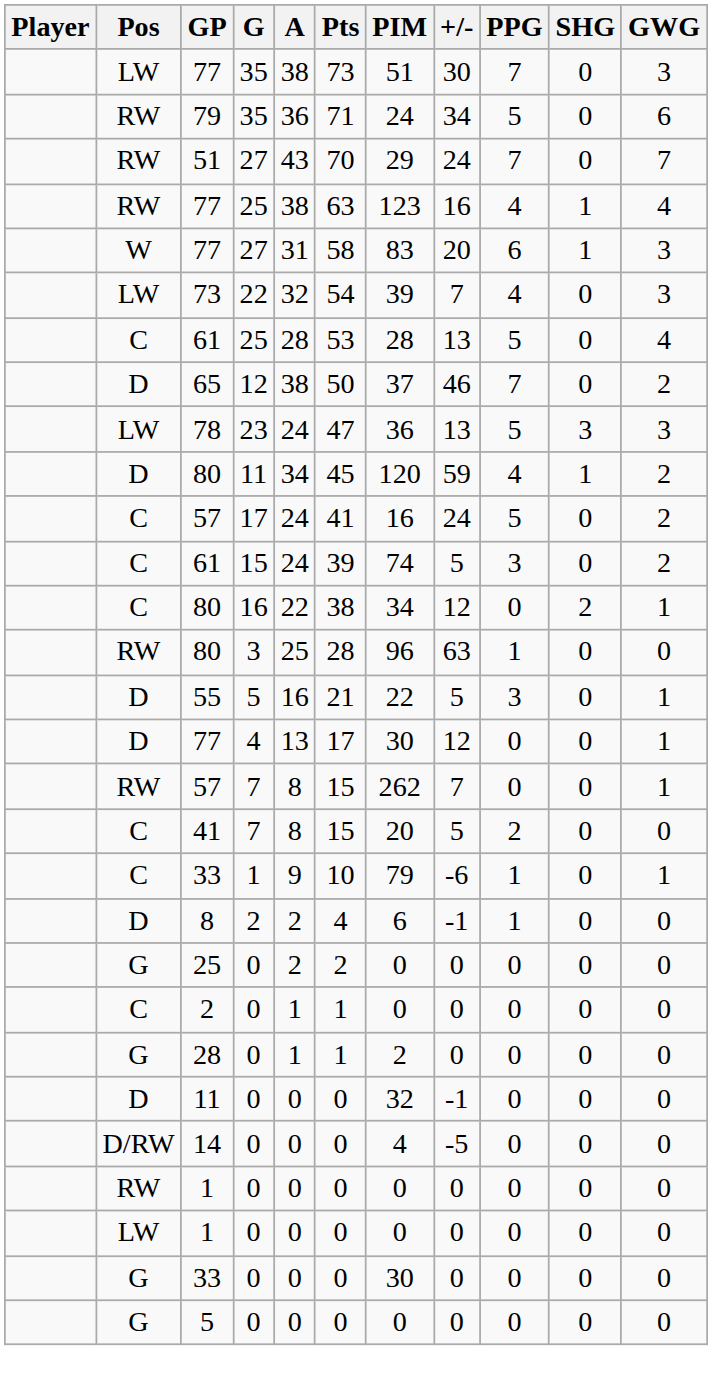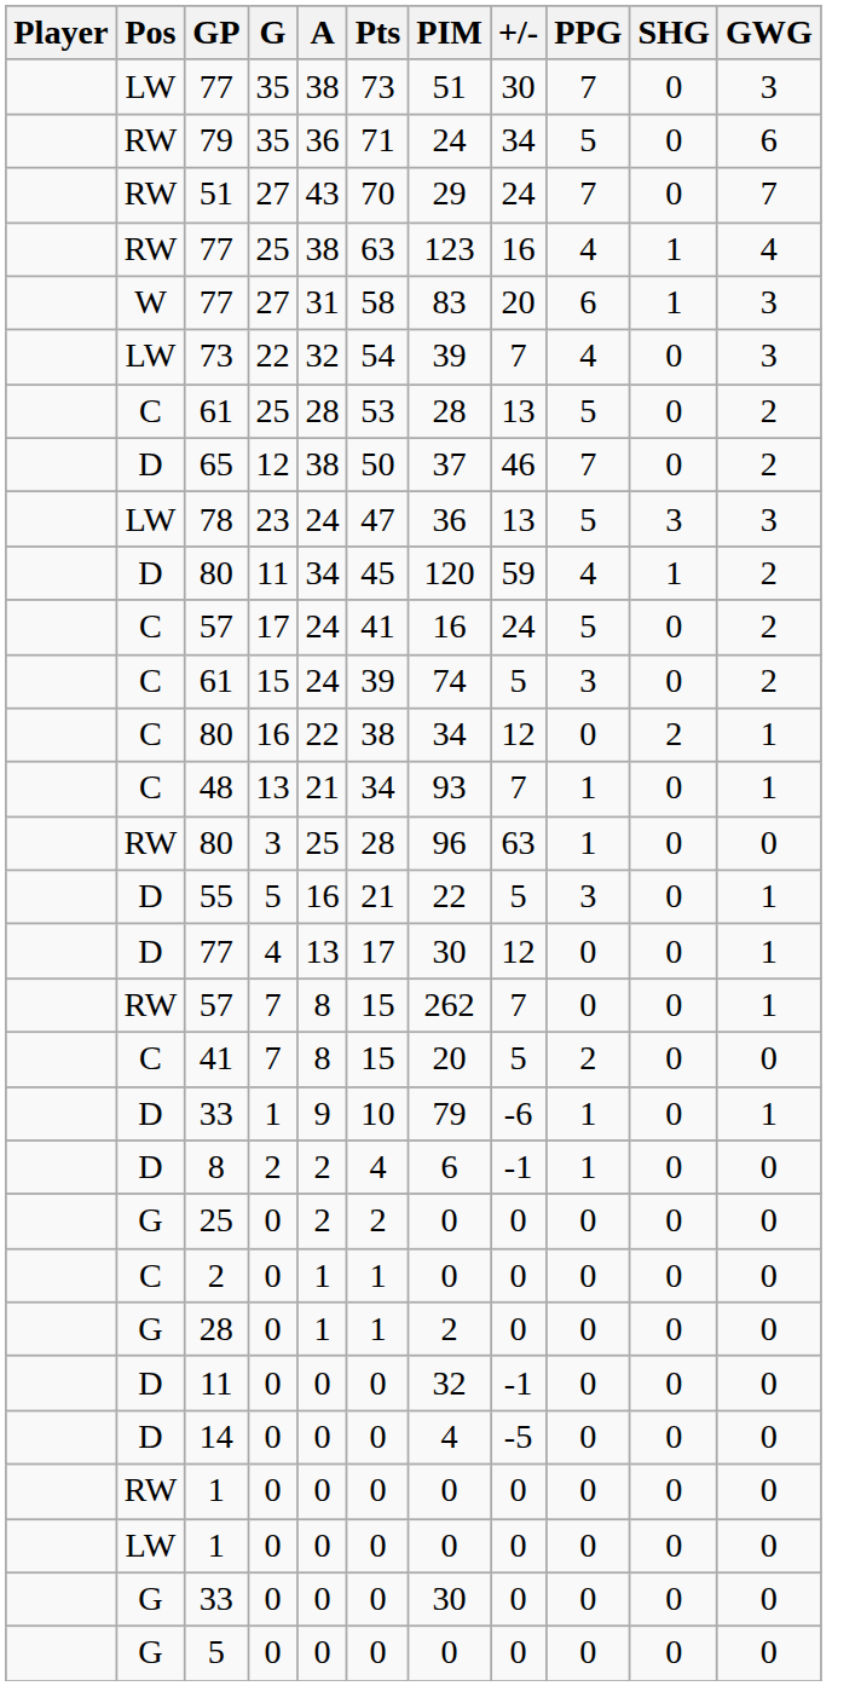 <table class="wikitable sortable" width="60%">
 <tr ALIGN="center">
 <th bgcolor="#DDDDFF" width="10%">Player</th>
 <th bgcolor="#DDDDFF" width="3%" title="Position">Pos</th>
 <th bgcolor="#DDDDFF" width="5%" title="Games played">GP</th>
 <th bgcolor="#DDDDFF" width="5%" title="Goals">G</th>
 <th bgcolor="#DDDDFF" width="5%" title="Assists">A</th>
 <th bgcolor="#DDDDFF" width="5%" title="Points">Pts</th>
 <th bgcolor="#DDDDFF" width="5%" title="Penalties in Minutes">PIM</th>
 <th bgcolor="#DDDDFF" width="5%" title="Plus/Minus">+/-</th>
 <th bgcolor="#DDDDFF" width="5%" title="Power Play Goals">PPG</th>
 <th bgcolor="#DDDDFF" width="5%" title="Short-handed Goals">SHG</th>
 <th bgcolor="#DDDDFF" width="5%" title="Game-winning Goals">GWG</th>
 </tr>
 <tr align="center">
 <td align="right"></td>
 <td>LW</td>
 <td>77</td>
 <td>35</td>
 <td>38</td>
 <td>73</td>
 <td>51</td>
 <td>30</td>
 <td>7</td>
 <td>0</td>
 <td>3</td>
 </tr>
 <tr align="center">
 <td align="right"></td>
 <td>RW</td>
 <td>79</td>
 <td>35</td>
 <td>36</td>
 <td>71</td>
 <td>24</td>
 <td>34</td>
 <td>5</td>
 <td>0</td>
 <td>6</td>
 </tr>
 <tr align="center">
 <td align="right"></td>
 <td>RW</td>
 <td>51</td>
 <td>27</td>
 <td>43</td>
 <td>70</td>
 <td>29</td>
 <td>24</td>
 <td>7</td>
 <td>0</td>
 <td>7</td>
 </tr>
 <tr align="center">
 <td align="right"></td>
 <td>RW</td>
 <td>77</td>
 <td>25</td>
 <td>38</td>
 <td>63</td>
 <td>123</td>
 <td>16</td>
 <td>4</td>
 <td>1</td>
 <td>4</td>
 </tr>
 <tr align="center">
 <td align="right"></td>
 <td>W</td>
 <td>77</td>
 <td>27</td>
 <td>31</td>
 <td>58</td>
 <td>83</td>
 <td>20</td>
 <td>6</td>
 <td>1</td>
 <td>3</td>
 </tr>
 <tr align="center">
 <td align="right"></td>
 <td>LW</td>
 <td>73</td>
 <td>22</td>
 <td>32</td>
 <td>54</td>
 <td>39</td>
 <td>7</td>
 <td>4</td>
 <td>0</td>
 <td>3</td>
 </tr>
 <tr align="center">
 <td align="right"></td>
 <td>C</td>
 <td>61</td>
 <td>25</td>
 <td>28</td>
 <td>53</td>
 <td>28</td>
 <td>13</td>
 <td>5</td>
 <td>0</td>
-<td>4</td>
+<td>2</td>
 </tr>
 <tr align="center">
 <td align="right"></td>
 <td>D</td>
 <td>65</td>
 <td>12</td>
 <td>38</td>
 <td>50</td>
 <td>37</td>
 <td>46</td>
 <td>7</td>
 <td>0</td>
 <td>2</td>
 </tr>
 <tr align="center">
 <td align="right"></td>
 <td>LW</td>
 <td>78</td>
 <td>23</td>
 <td>24</td>
 <td>47</td>
 <td>36</td>
 <td>13</td>
 <td>5</td>
 <td>3</td>
 <td>3</td>
 </tr>
 <tr align="center">
 <td align="right"></td>
 <td>D</td>
 <td>80</td>
 <td>11</td>
 <td>34</td>
 <td>45</td>
 <td>120</td>
 <td>59</td>
 <td>4</td>
 <td>1</td>
 <td>2</td>
 </tr>
 <tr align="center">
 <td align="right"></td>
 <td>C</td>
 <td>57</td>
 <td>17</td>
 <td>24</td>
 <td>41</td>
 <td>16</td>
 <td>24</td>
 <td>5</td>
 <td>0</td>
 <td>2</td>
 </tr>
 <tr align="center">
 <td align="right"></td>
 <td>C</td>
 <td>61</td>
 <td>15</td>
 <td>24</td>
 <td>39</td>
 <td>74</td>
 <td>5</td>
 <td>3</td>
 <td>0</td>
 <td>2</td>
 </tr>
 <tr align="center">
 <td align="right"></td>
 <td>C</td>
 <td>80</td>
 <td>16</td>
 <td>22</td>
 <td>38</td>
 <td>34</td>
 <td>12</td>
 <td>0</td>
 <td>2</td>
 <td>1</td>
 </tr>
 <tr align="center">
 <td align="right"></td>
+<td>C</td>
+<td>48</td>
+<td>13</td>
+<td>21</td>
+<td>34</td>
+<td>93</td>
+<td>7</td>
+<td>1</td>
+<td>0</td>
+<td>1</td>
+</tr>
+<tr align="center">
+<td align="right"></td>
 <td>RW</td>
 <td>80</td>
 <td>3</td>
 <td>25</td>
 <td>28</td>
 <td>96</td>
 <td>63</td>
 <td>1</td>
 <td>0</td>
 <td>0</td>
 </tr>
 <tr align="center">
 <td align="right"></td>
 <td>D</td>
 <td>55</td>
 <td>5</td>
 <td>16</td>
 <td>21</td>
 <td>22</td>
 <td>5</td>
 <td>3</td>
 <td>0</td>
 <td>1</td>
 </tr>
 <tr align="center">
 <td align="right"></td>
 <td>D</td>
 <td>77</td>
 <td>4</td>
 <td>13</td>
 <td>17</td>
 <td>30</td>
 <td>12</td>
 <td>0</td>
 <td>0</td>
 <td>1</td>
 </tr>
 <tr align="center">
 <td align="right"></td>
 <td>RW</td>
 <td>57</td>
 <td>7</td>
 <td>8</td>
 <td>15</td>
 <td>262</td>
 <td>7</td>
 <td>0</td>
 <td>0</td>
 <td>1</td>
 </tr>
 <tr align="center">
 <td align="right"></td>
 <td>C</td>
 <td>41</td>
 <td>7</td>
 <td>8</td>
 <td>15</td>
 <td>20</td>
 <td>5</td>
 <td>2</td>
 <td>0</td>
 <td>0</td>
 </tr>
 <tr align="center">
 <td align="right"></td>
-<td>C</td>
+<td>D</td>
 <td>33</td>
 <td>1</td>
 <td>9</td>
 <td>10</td>
 <td>79</td>
 <td>-6</td>
 <td>1</td>
 <td>0</td>
 <td>1</td>
 </tr>
 <tr align="center">
 <td align="right"></td>
 <td>D</td>
 <td>8</td>
 <td>2</td>
 <td>2</td>
 <td>4</td>
 <td>6</td>
 <td>-1</td>
 <td>1</td>
 <td>0</td>
 <td>0</td>
 </tr>
 <tr align="center">
 <td align="right"></td>
 <td>G</td>
 <td>25</td>
 <td>0</td>
 <td>2</td>
 <td>2</td>
 <td>0</td>
 <td>0</td>
 <td>0</td>
 <td>0</td>
 <td>0</td>
 </tr>
 <tr align="center">
 <td align="right"></td>
 <td>C</td>
 <td>2</td>
 <td>0</td>
 <td>1</td>
 <td>1</td>
 <td>0</td>
 <td>0</td>
 <td>0</td>
 <td>0</td>
 <td>0</td>
 </tr>
 <tr align="center">
 <td align="right"></td>
 <td>G</td>
 <td>28</td>
 <td>0</td>
 <td>1</td>
 <td>1</td>
 <td>2</td>
 <td>0</td>
 <td>0</td>
 <td>0</td>
 <td>0</td>
 </tr>
 <tr align="center">
 <td align="right"></td>
 <td>D</td>
 <td>11</td>
 <td>0</td>
 <td>0</td>
 <td>0</td>
 <td>32</td>
 <td>-1</td>
 <td>0</td>
 <td>0</td>
 <td>0</td>
 </tr>
 <tr align="center">
 <td align="right"></td>
-<td>D/RW</td>
+<td>D</td>
 <td>14</td>
 <td>0</td>
 <td>0</td>
 <td>0</td>
 <td>4</td>
 <td>-5</td>
 <td>0</td>
 <td>0</td>
 <td>0</td>
 </tr>
 <tr align="center">
 <td align="right"></td>
 <td>RW</td>
 <td>1</td>
 <td>0</td>
 <td>0</td>
 <td>0</td>
 <td>0</td>
 <td>0</td>
 <td>0</td>
 <td>0</td>
 <td>0</td>
 </tr>
 <tr align="center">
 <td align="right"></td>
 <td>LW</td>
 <td>1</td>
 <td>0</td>
 <td>0</td>
 <td>0</td>
 <td>0</td>
 <td>0</td>
 <td>0</td>
 <td>0</td>
 <td>0</td>
 </tr>
 <tr align="center">
 <td align="right"></td>
 <td>G</td>
 <td>33</td>
 <td>0</td>
 <td>0</td>
 <td>0</td>
 <td>30</td>
 <td>0</td>
 <td>0</td>
 <td>0</td>
 <td>0</td>
 </tr>
 <tr align="center">
 <td align="right"></td>
 <td>G</td>
 <td>5</td>
 <td>0</td>
 <td>0</td>
 <td>0</td>
 <td>0</td>
 <td>0</td>
 <td>0</td>
 <td>0</td>
 <td>0</td>
 </tr>
 </table>
